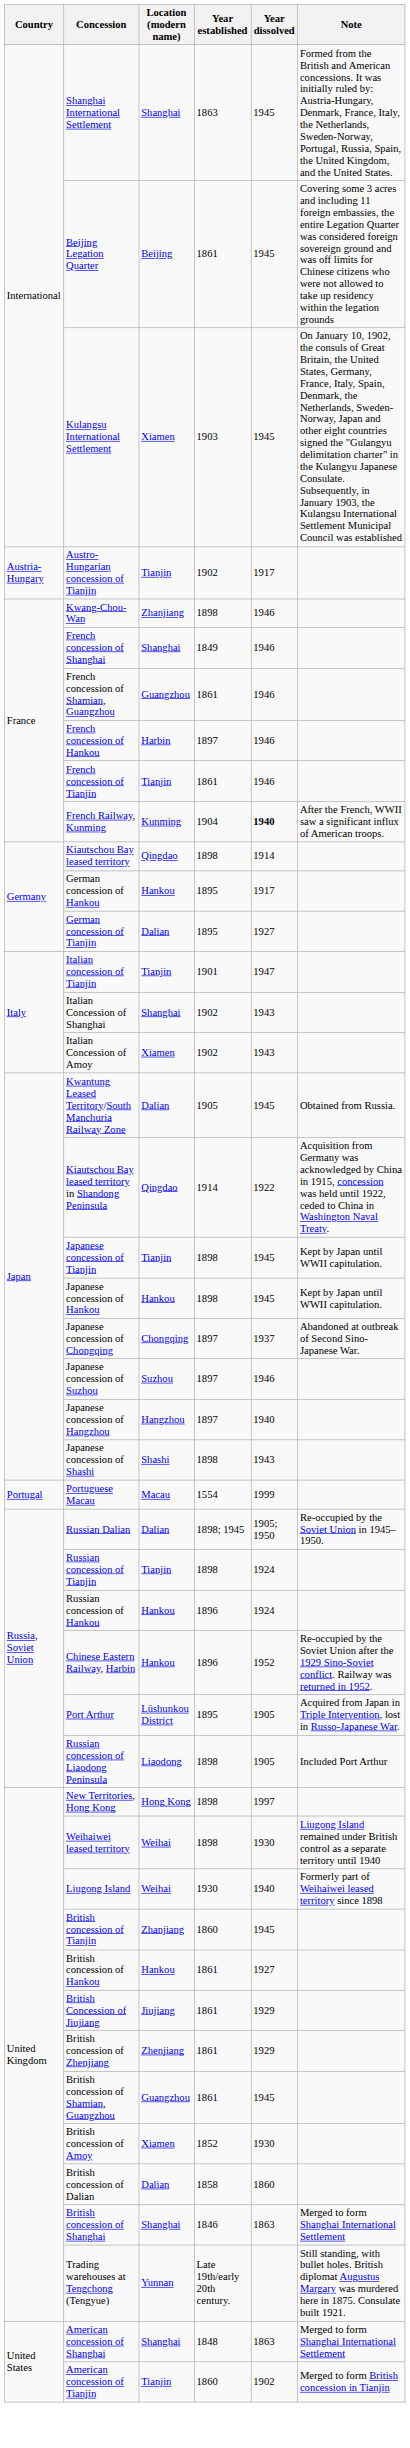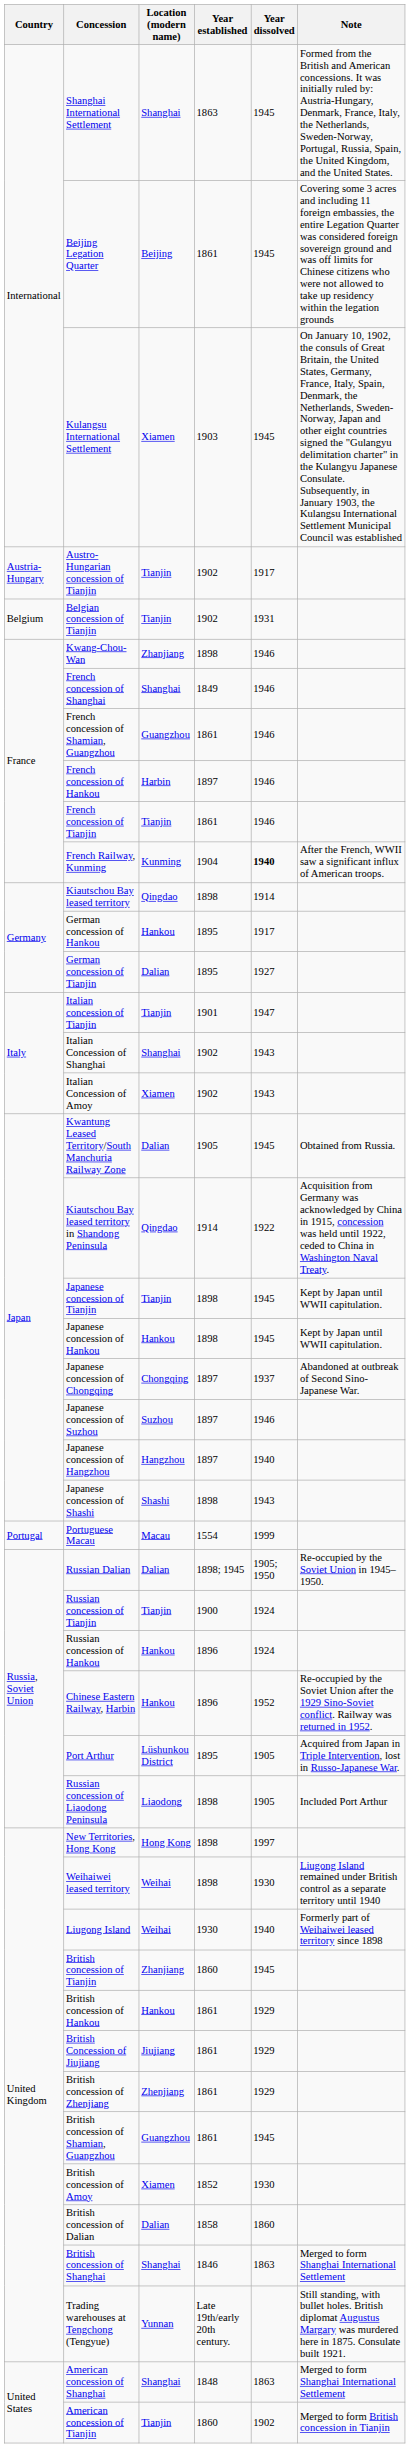 <table class="wikitable sortable">
 <tr>
 <th>Country</th>
 <th>Concession</th>
 <th>Location (modern name)</th>
 <th>Year established</th>
 <th>Year dissolved</th>
 <th class="unsortable">Note</th>
 </tr>
 <tr>
 <td rowspan="3">International</td>
 <td><a href='#'>Shanghai International Settlement</a></td>
 <td><a href='#'>Shanghai</a></td>
 <td>1863</td>
 <td>1945</td>
 <td>Formed from the British and American concessions. It was initially ruled by: Austria-Hungary, Denmark, France, Italy, the Netherlands, Sweden-Norway, Portugal, Russia, Spain, the United Kingdom, and the United States.</td>
 </tr>
 <tr>
 <td><a href='#'>Beijing Legation Quarter</a></td>
 <td><a href='#'>Beijing</a></td>
 <td>1861</td>
 <td>1945</td>
 <td>Covering some 3 acres and including 11 foreign embassies, the entire Legation Quarter was considered foreign sovereign ground and was off limits for Chinese citizens who were not allowed to take up residency within the legation grounds</td>
 </tr>
 <tr>
 <td><a href='#'>Kulangsu International Settlement</a></td>
 <td><a href='#'>Xiamen</a></td>
 <td>1903</td>
 <td>1945</td>
 <td>On January 10, 1902, the consuls of Great Britain, the United States, Germany, France, Italy, Spain, Denmark, the Netherlands, Sweden-Norway, Japan and other eight countries signed the "Gulangyu delimitation charter" in the Kulangyu Japanese Consulate. Subsequently, in January 1903, the Kulangsu International Settlement Municipal Council was established</td>
 </tr>
 <tr>
 <td><a href='#'>Austria-Hungary</a></td>
 <td><a href='#'>Austro-Hungarian concession of Tianjin</a></td>
 <td><a href='#'>Tianjin</a></td>
 <td>1902</td>
 <td>1917</td>
+<td></td>
+</tr>
+<tr>
+<td>Belgium</td>
+<td><a href='#'>Belgian concession of Tianjin</a></td>
+<td><a href='#'>Tianjin</a></td>
+<td>1902</td>
+<td>1931</td>
 <td></td>
 </tr>
 <tr>
 <td rowspan="6">France</td>
 <td><a href='#'>Kwang-Chou-Wan</a></td>
 <td><a href='#'>Zhanjiang</a></td>
 <td>1898</td>
 <td>1946</td>
 <td></td>
 </tr>
 <tr>
 <td><a href='#'>French concession of Shanghai</a></td>
 <td><a href='#'>Shanghai</a></td>
 <td>1849</td>
 <td>1946</td>
 <td></td>
 </tr>
 <tr>
 <td>French concession of <a href='#'>Shamian</a>, <a href='#'>Guangzhou</a></td>
 <td><a href='#'>Guangzhou</a></td>
 <td>1861</td>
 <td>1946</td>
 <td></td>
 </tr>
 <tr>
 <td><a href='#'>French concession of Hankou</a></td>
 <td><a href='#'>Harbin</a></td>
 <td>1897</td>
 <td>1946</td>
 <td></td>
 </tr>
 <tr>
 <td><a href='#'>French concession of Tianjin</a></td>
 <td><a href='#'>Tianjin</a></td>
 <td>1861</td>
 <td>1946</td>
 <td></td>
 </tr>
 <tr>
 <td><a href='#'>French Railway</a>, <a href='#'>Kunming</a></td>
 <td><a href='#'>Kunming</a></td>
 <td>1904</td>
 <td><strong>1940</strong></td>
 <td>After the French, WWII saw a significant influx of American troops.</td>
 </tr>
 <tr>
 <td rowspan="3"><a href='#'>Germany</a></td>
 <td><a href='#'>Kiautschou Bay leased territory</a></td>
 <td><a href='#'>Qingdao</a></td>
 <td>1898</td>
 <td>1914</td>
 <td></td>
 </tr>
 <tr>
 <td>German concession of <a href='#'>Hankou</a></td>
 <td><a href='#'>Hankou</a></td>
 <td>1895</td>
 <td>1917</td>
 <td></td>
 </tr>
 <tr>
 <td><a href='#'>German concession of Tianjin</a></td>
 <td><a href='#'>Dalian</a></td>
 <td>1895</td>
 <td>1927</td>
 <td></td>
 </tr>
 <tr>
 <td rowspan="3"><a href='#'>Italy</a></td>
 <td><a href='#'>Italian concession of Tianjin</a></td>
 <td><a href='#'>Tianjin</a></td>
 <td>1901</td>
 <td>1947</td>
 <td></td>
 </tr>
 <tr>
 <td>Italian Concession of Shanghai</td>
 <td><a href='#'>Shanghai</a></td>
 <td>1902</td>
 <td>1943</td>
 <td></td>
 </tr>
 <tr>
 <td>Italian Concession of Amoy</td>
 <td><a href='#'>Xiamen</a></td>
 <td>1902</td>
 <td>1943</td>
 <td></td>
 </tr>
 <tr>
 <td rowspan="8"><a href='#'>Japan</a></td>
 <td><a href='#'>Kwantung Leased Territory</a>/<a href='#'>South Manchuria Railway Zone</a></td>
 <td><a href='#'>Dalian</a></td>
 <td>1905</td>
 <td>1945</td>
 <td>Obtained from Russia.</td>
 </tr>
 <tr>
 <td><a href='#'>Kiautschou Bay leased territory</a> in <a href='#'>Shandong Peninsula</a></td>
 <td><a href='#'>Qingdao</a></td>
 <td>1914</td>
 <td>1922</td>
 <td>Acquisition from Germany was acknowledged by China in 1915, <a href='#'>concession</a> was held until 1922, ceded to China in <a href='#'>Washington Naval Treaty</a>.</td>
 </tr>
 <tr>
 <td><a href='#'>Japanese concession of Tianjin</a></td>
 <td><a href='#'>Tianjin</a></td>
 <td>1898</td>
 <td>1945</td>
 <td>Kept by Japan until WWII capitulation.</td>
 </tr>
 <tr>
 <td>Japanese concession of <a href='#'>Hankou</a></td>
 <td><a href='#'>Hankou</a></td>
 <td>1898</td>
 <td>1945</td>
 <td>Kept by Japan until WWII capitulation.</td>
 </tr>
 <tr>
 <td>Japanese concession of <a href='#'>Chongqing</a></td>
 <td><a href='#'>Chongqing</a></td>
 <td>1897</td>
 <td>1937</td>
 <td>Abandoned at outbreak of Second Sino-Japanese War.</td>
 </tr>
 <tr>
 <td>Japanese concession of <a href='#'>Suzhou</a></td>
 <td><a href='#'>Suzhou</a></td>
 <td>1897</td>
 <td>1946</td>
 <td></td>
 </tr>
 <tr>
 <td>Japanese concession of <a href='#'>Hangzhou</a></td>
 <td><a href='#'>Hangzhou</a></td>
 <td>1897</td>
 <td>1940</td>
 <td></td>
 </tr>
 <tr>
 <td>Japanese concession of <a href='#'>Shashi</a></td>
 <td><a href='#'>Shashi</a></td>
 <td>1898</td>
 <td>1943</td>
 <td></td>
 </tr>
 <tr>
 <td><a href='#'>Portugal</a></td>
 <td><a href='#'>Portuguese Macau</a></td>
 <td><a href='#'>Macau</a></td>
 <td>1554</td>
 <td>1999</td>
 <td></td>
 </tr>
 <tr>
 <td rowspan="6"><a href='#'>Russia</a>,<br><a href='#'>Soviet Union</a></td>
 <td><a href='#'>Russian Dalian</a></td>
 <td><a href='#'>Dalian</a></td>
 <td>1898; 1945</td>
 <td>1905; 1950</td>
 <td> Re-occupied by the <a href='#'>Soviet Union</a> in 1945–1950.</td>
 </tr>
 <tr>
 <td><a href='#'>Russian concession of Tianjin</a></td>
 <td><a href='#'>Tianjin</a></td>
-<td>1898</td>
+<td>1900</td>
 <td>1924</td>
 <td></td>
 </tr>
 <tr>
 <td>Russian concession of <a href='#'>Hankou</a></td>
 <td><a href='#'>Hankou</a></td>
 <td>1896</td>
 <td>1924</td>
 <td></td>
 </tr>
 <tr>
 <td><a href='#'>Chinese Eastern Railway</a>, <a href='#'>Harbin</a></td>
 <td><a href='#'>Hankou</a></td>
 <td>1896</td>
 <td>1952</td>
 <td>Re-occupied by the Soviet Union after the <a href='#'>1929 Sino-Soviet conflict</a>. Railway was <a href='#'>returned in 1952</a>.</td>
 </tr>
 <tr>
 <td><a href='#'>Port Arthur</a></td>
 <td><a href='#'>Lüshunkou District</a></td>
 <td>1895</td>
 <td>1905</td>
 <td>Acquired from Japan in <a href='#'>Triple Intervention</a>, lost in <a href='#'>Russo-Japanese War</a>.</td>
 </tr>
 <tr>
 <td><a href='#'>Russian concession of Liaodong Peninsula</a></td>
 <td><a href='#'>Liaodong</a></td>
 <td>1898</td>
 <td>1905</td>
 <td>Included Port Arthur</td>
 </tr>
 <tr>
 <td rowspan="12">United Kingdom</td>
 <td><a href='#'>New Territories</a>, <a href='#'>Hong Kong</a></td>
 <td><a href='#'>Hong Kong</a></td>
 <td>1898</td>
 <td>1997</td>
 <td></td>
 </tr>
 <tr>
 <td><a href='#'>Weihaiwei leased territory</a></td>
 <td><a href='#'>Weihai</a></td>
 <td>1898</td>
 <td>1930</td>
 <td><a href='#'>Liugong Island</a> remained under British control as a separate territory until 1940</td>
 </tr>
 <tr>
 <td><a href='#'>Liugong Island</a></td>
 <td><a href='#'>Weihai</a></td>
 <td>1930</td>
 <td>1940</td>
 <td>Formerly part of <a href='#'>Weihaiwei leased territory</a> since 1898</td>
 </tr>
 <tr>
 <td><a href='#'>British concession of Tianjin</a></td>
 <td><a href='#'>Zhanjiang</a></td>
 <td>1860</td>
 <td>1945</td>
 <td></td>
 </tr>
 <tr>
 <td>British concession of <a href='#'>Hankou</a></td>
 <td><a href='#'>Hankou</a></td>
 <td>1861</td>
-<td>1927</td>
+<td>1929</td>
 <td></td>
 </tr>
 <tr>
 <td><a href='#'>British Concession of Jiujiang</a></td>
 <td><a href='#'>Jiujiang</a></td>
 <td>1861</td>
 <td>1929</td>
 <td></td>
 </tr>
 <tr>
 <td>British concession of <a href='#'>Zhenjiang</a></td>
 <td><a href='#'>Zhenjiang</a></td>
 <td>1861</td>
 <td>1929</td>
 <td></td>
 </tr>
 <tr>
 <td>British concession of <a href='#'>Shamian</a>, <a href='#'>Guangzhou</a></td>
 <td><a href='#'>Guangzhou</a></td>
 <td>1861</td>
 <td>1945</td>
 <td></td>
 </tr>
 <tr>
 <td>British concession of <a href='#'>Amoy</a></td>
 <td><a href='#'>Xiamen</a></td>
 <td>1852</td>
 <td>1930</td>
 <td></td>
 </tr>
 <tr>
 <td>British concession of Dalian</td>
 <td><a href='#'>Dalian</a></td>
 <td>1858</td>
 <td>1860</td>
 <td></td>
 </tr>
 <tr>
 <td><a href='#'>British concession of Shanghai</a></td>
 <td><a href='#'>Shanghai</a></td>
 <td>1846</td>
 <td>1863</td>
 <td>Merged to form <a href='#'>Shanghai International Settlement</a></td>
 </tr>
 <tr>
 <td>Trading warehouses at <a href='#'>Tengchong</a> (Tengyue)</td>
 <td><a href='#'>Yunnan</a></td>
 <td>Late 19th/early 20th century.</td>
 <td></td>
 <td>Still standing, with bullet holes. British diplomat <a href='#'>Augustus Margary</a> was murdered here in 1875. Consulate built 1921.</td>
 </tr>
 <tr>
 <td rowspan="2">United States</td>
 <td><a href='#'>American concession of Shanghai</a></td>
 <td><a href='#'>Shanghai</a></td>
 <td>1848</td>
 <td>1863</td>
 <td>Merged to form <a href='#'>Shanghai International Settlement</a></td>
 </tr>
 <tr>
 <td><a href='#'>American concession of Tianjin</a></td>
 <td><a href='#'>Tianjin</a></td>
 <td>1860</td>
 <td>1902</td>
 <td>Merged to form <a href='#'>British concession in Tianjin</a></td>
 </tr>
 </table>
